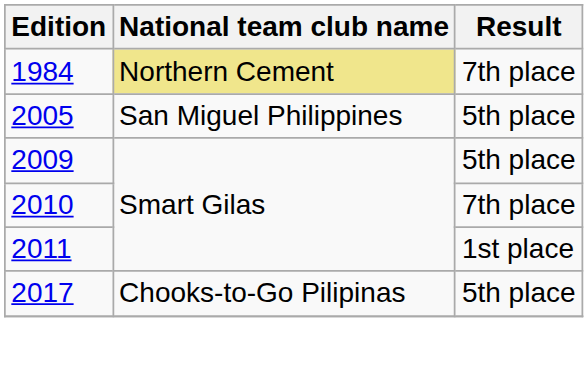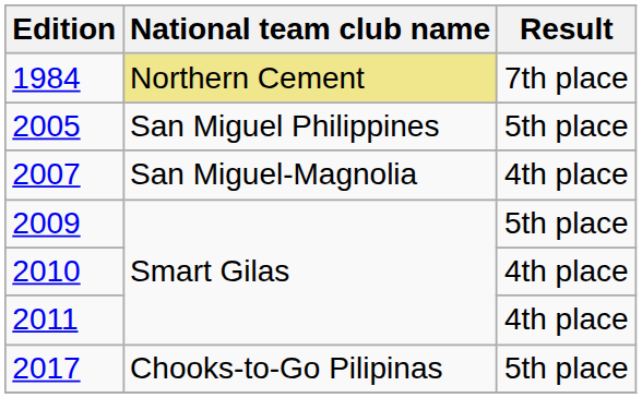 <table class="wikitable">
 <tr>
 <th>Edition</th>
 <th>National team club name</th>
 <th>Result</th>
 </tr>
 <tr>
 <td><a href='#'>1984</a></td>
 <td style="background: khaki;">Northern Cement</td>
 <td>7th place</td>
 </tr>
 <tr>
 <td><a href='#'>2005</a></td>
 <td>San Miguel Philippines</td>
 <td>5th place</td>
 </tr>
 <tr>
+<td><a href='#'>2007</a></td>
+<td>San Miguel-Magnolia</td>
+<td>4th place</td>
+</tr>
+<tr>
 <td><a href='#'>2009</a></td>
 <td rowspan=3>Smart Gilas</td>
 <td>5th place</td>
 </tr>
 <tr>
 <td><a href='#'>2010</a></td>
-<td>7th place</td>
+<td>4th place</td>
 </tr>
 <tr>
 <td><a href='#'>2011</a></td>
-<td> 1st place</td>
+<td>4th place</td>
 </tr>
 <tr>
 <td><a href='#'>2017</a></td>
 <td>Chooks-to-Go Pilipinas</td>
 <td>5th place</td>
 </tr>
 <tr>
 </tr>
 </table>
